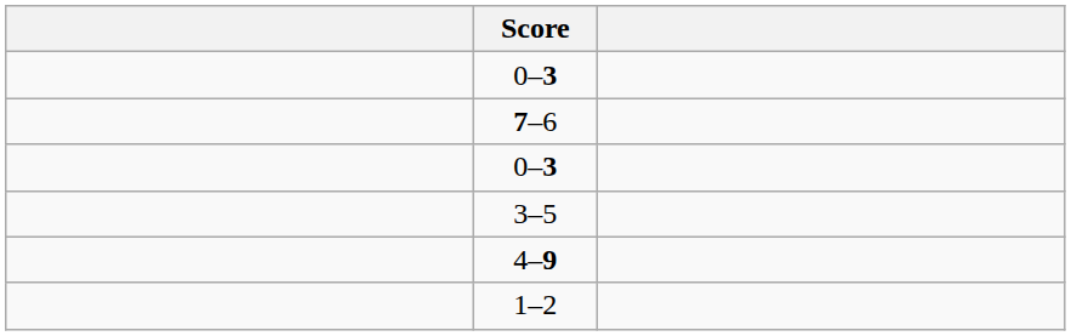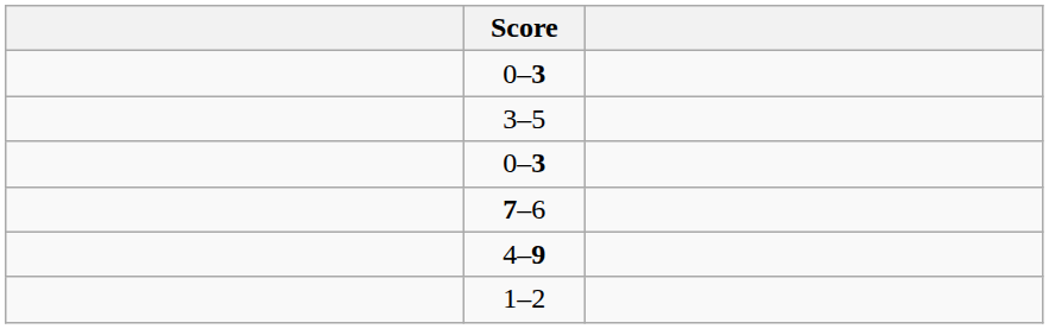 <table class="wikitable" style="text-align: center;">
 <tr>
 <th width=250></th>
 <th width=60>Score</th>
 <th width=250></th>
+</tr>
+<tr>
+<td align=left></td>
+<td>0–<strong>3</strong></td>
+<td align=left><strong></td>
+</tr>
+<tr>
+<td align=left></td>
+<td>3–</strong>5<strong></td>
+<td align=left></strong></td>
 </tr>
 <tr>
 <td align=left></td>
 <td>0–<strong>3</strong></td>
 <td align=left><strong></td>
 </tr>
 <tr>
 <td align=left></strong></td>
 <td><strong>7</strong>–6</td>
 <td align=left></td>
 </tr>
 <tr>
 <td align=left></td>
-<td>0–<strong>3</strong></td>
-<td align=left><strong></td>
-</tr>
-<tr>
-<td align=left></td>
-<td>3–</strong>5<strong></td>
-<td align=left></strong></td>
-</tr>
-<tr>
-<td align=left></td>
 <td>4–<strong>9</strong></td>
 <td align=left><strong></td>
 </tr>
 <tr>
 <td align=left></td>
 <td>1–</strong>2<strong></td>
 <td align=left></strong><strong></td>
 </tr>
 </table>
